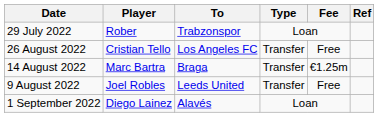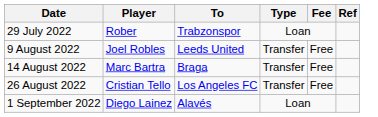 <table class="wikitable">
 <tr>
 <th>Date</th>
 <th>Player</th>
 <th>To</th>
 <th>Type</th>
 <th>Fee</th>
 <th>Ref</th>
 </tr>
 <tr>
 <td>29 July 2022</td>
 <td> <a href='#'>Rober</a></td>
 <td> <a href='#'>Trabzonspor</a></td>
 <td colspan="2" align=center>Loan</td>
 <td align=center></td>
 </tr>
 <tr>
-<td>26 August 2022</td>
-<td> <a href='#'>Cristian Tello</a></td>
-<td> <a href='#'>Los Angeles FC</a></td>
+<td>9 August 2022</td>
+<td> <a href='#'>Joel Robles</a></td>
+<td> <a href='#'>Leeds United</a></td>
 <td align=center>Transfer</td>
 <td align=center>Free</td>
 <td align=center></td>
 </tr>
 <tr>
 <td>14 August 2022</td>
 <td> <a href='#'>Marc Bartra</a></td>
 <td> <a href='#'>Braga</a></td>
 <td align=center>Transfer</td>
-<td align=center>€1.25m</td>
+<td align=center>Free</td>
 <td align=center></td>
 </tr>
 <tr>
-<td>9 August 2022</td>
-<td> <a href='#'>Joel Robles</a></td>
-<td> <a href='#'>Leeds United</a></td>
+<td>26 August 2022</td>
+<td> <a href='#'>Cristian Tello</a></td>
+<td> <a href='#'>Los Angeles FC</a></td>
 <td align=center>Transfer</td>
 <td align=center>Free</td>
 <td align=center></td>
 </tr>
 <tr>
 <td>1 September 2022</td>
 <td> <a href='#'>Diego Lainez</a></td>
 <td><a href='#'>Alavés</a></td>
 <td colspan="2" align=center>Loan</td>
 <td align=center></td>
 </tr>
 </table>
